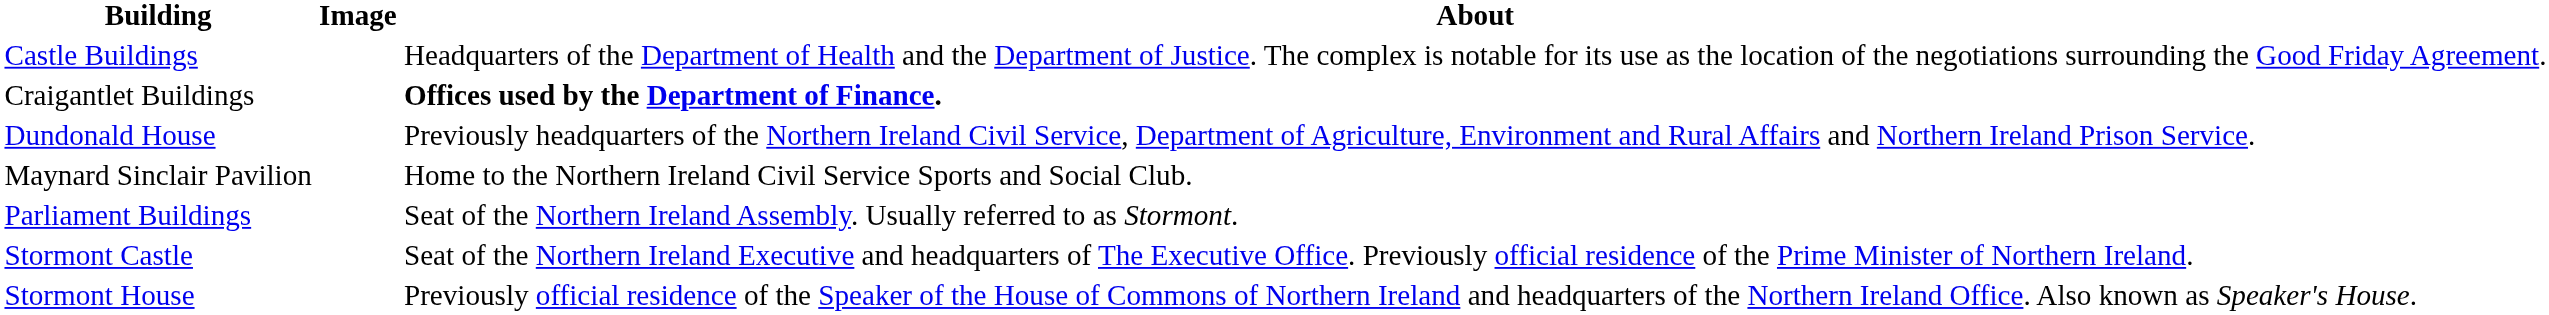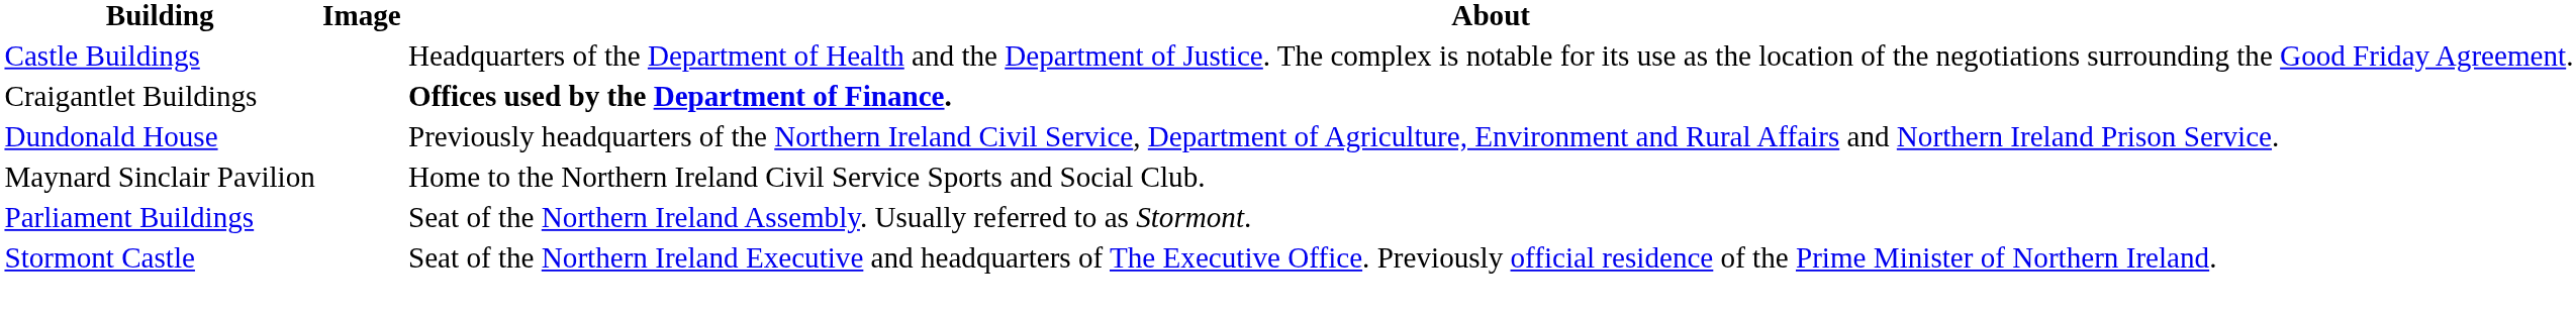 <table>
 <tr>
 <th>Building</th>
 <th>Image</th>
 <th>About</th>
 </tr>
 <tr>
 <td><a href='#'>Castle Buildings</a></td>
 <td></td>
 <td>Headquarters of the <a href='#'>Department of Health</a> and the <a href='#'>Department of Justice</a>. The complex is notable for its use as the location of the negotiations surrounding the <a href='#'>Good Friday Agreement</a>.</td>
 </tr>
 <tr>
 <td>Craigantlet Buildings</td>
 <td></td>
 <td><strong>Offices used by the <a href='#'>Department of Finance</a>.</strong></td>
 </tr>
 <tr>
 <td><a href='#'>Dundonald House</a></td>
 <td></td>
 <td>Previously headquarters of the <a href='#'>Northern Ireland Civil Service</a>, <a href='#'>Department of Agriculture, Environment and Rural Affairs</a> and <a href='#'>Northern Ireland Prison Service</a>.</td>
 </tr>
 <tr>
 <td>Maynard Sinclair Pavilion</td>
 <td></td>
 <td>Home to the Northern Ireland Civil Service Sports and Social Club.</td>
 </tr>
 <tr>
 <td><a href='#'>Parliament Buildings</a></td>
 <td></td>
 <td>Seat of the <a href='#'>Northern Ireland Assembly</a>. Usually referred to as <em>Stormont</em>.</td>
 </tr>
 <tr>
 <td><a href='#'>Stormont Castle</a></td>
 <td></td>
 <td>Seat of the <a href='#'>Northern Ireland Executive</a> and headquarters of <a href='#'>The Executive Office</a>. Previously <a href='#'>official residence</a> of the <a href='#'>Prime Minister of Northern Ireland</a>.</td>
 </tr>
 <tr>
-<td><a href='#'>Stormont House</a></td>
-<td></td>
-<td>Previously <a href='#'>official residence</a> of the <a href='#'>Speaker of the House of Commons of Northern Ireland</a> and headquarters of the <a href='#'>Northern Ireland Office</a>. Also known as <em>Speaker's House</em>.</td>
-</tr>
-<tr>
 </tr>
 </table>
